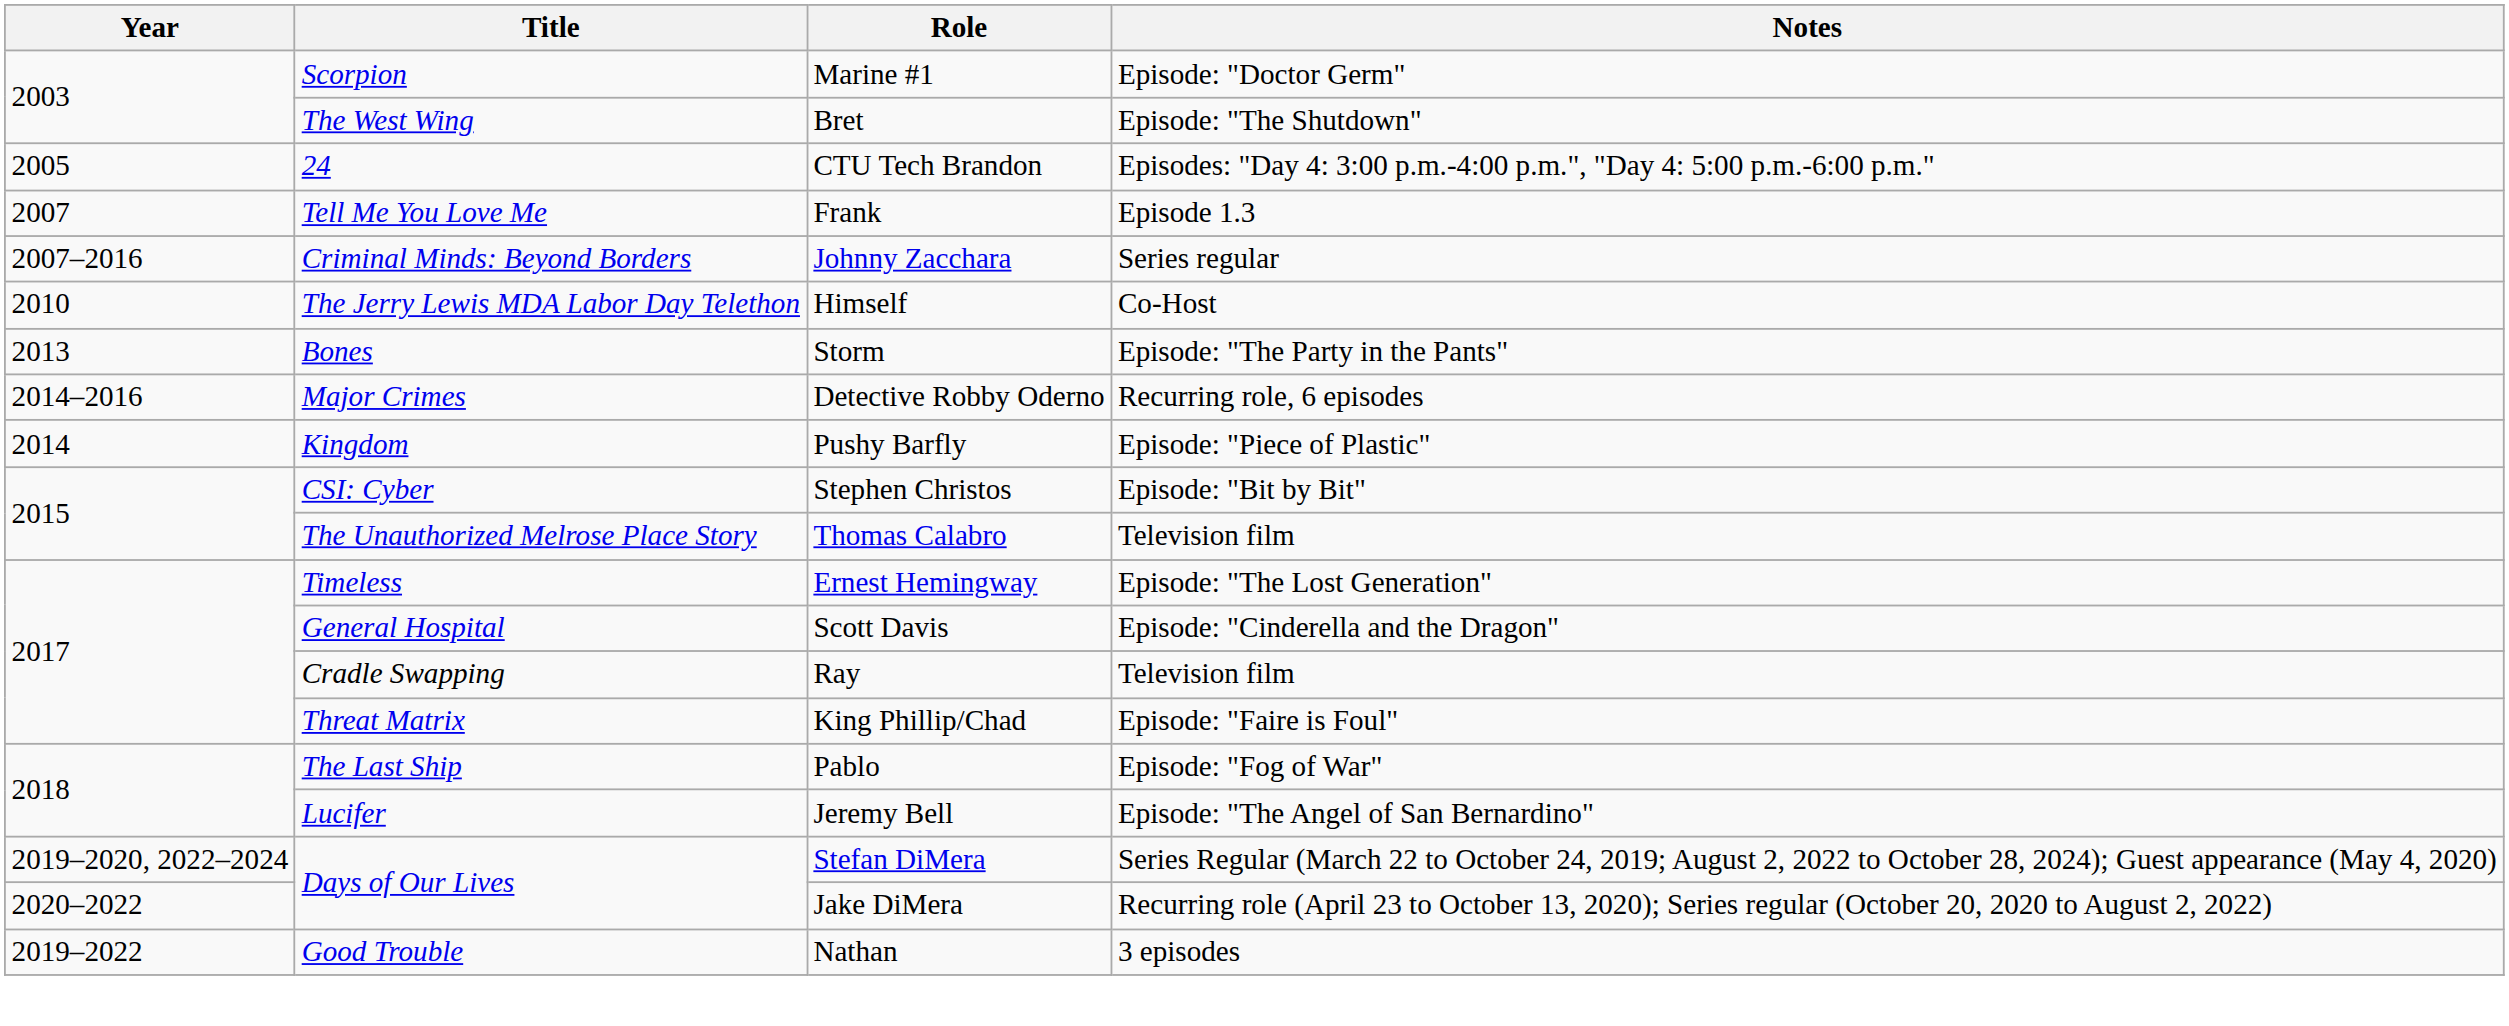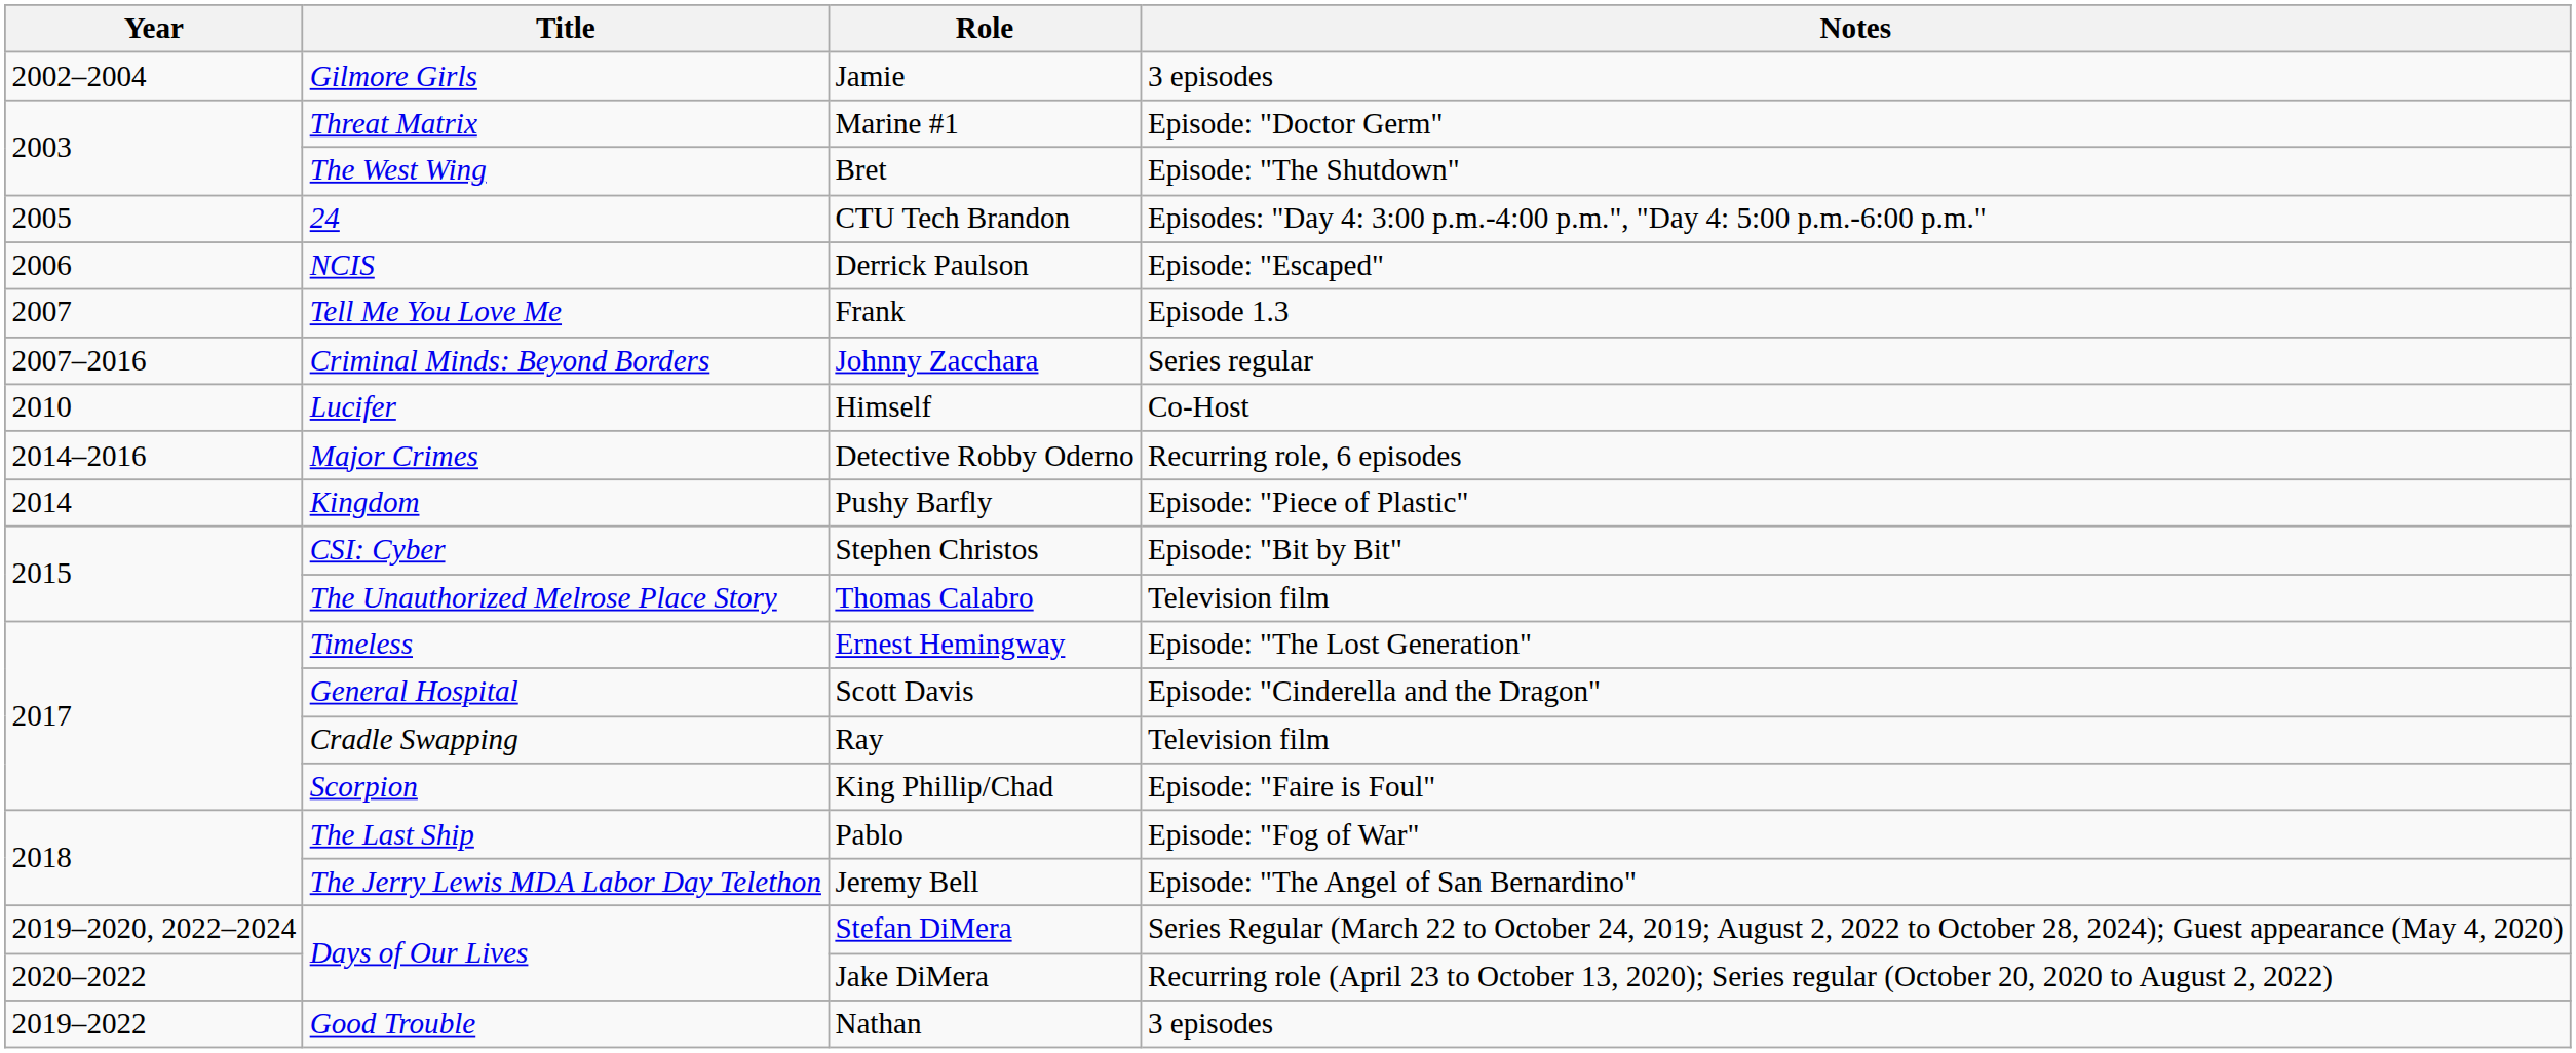 <table class="wikitable">
 <tr>
 <th>Year</th>
 <th>Title</th>
 <th>Role</th>
 <th>Notes</th>
 </tr>
 <tr>
+<td>2002–2004</td>
+<td><em><a href='#'>Gilmore Girls</a></em></td>
+<td>Jamie</td>
+<td>3 episodes</td>
+</tr>
+<tr>
 <td rowspan="2">2003</td>
-<td><em><a href='#'>Scorpion</a></em></td>
+<td><em><a href='#'>Threat Matrix</a></em></td>
 <td>Marine #1</td>
 <td>Episode: "Doctor Germ"</td>
 </tr>
 <tr>
 <td><em><a href='#'>The West Wing</a></em></td>
 <td>Bret</td>
 <td>Episode: "The Shutdown"</td>
 </tr>
 <tr>
 <td>2005</td>
 <td><em><a href='#'>24</a></em></td>
 <td>CTU Tech Brandon</td>
 <td>Episodes: "Day 4: 3:00 p.m.-4:00 p.m.", "Day 4: 5:00 p.m.-6:00 p.m."</td>
 </tr>
 <tr>
+<td>2006</td>
+<td><em><a href='#'>NCIS</a></em></td>
+<td>Derrick Paulson</td>
+<td>Episode: "Escaped"</td>
+</tr>
+<tr>
 <td>2007</td>
 <td><em><a href='#'>Tell Me You Love Me</a></em></td>
 <td>Frank</td>
 <td>Episode 1.3</td>
 </tr>
 <tr>
 <td>2007–2016</td>
 <td><em><a href='#'>Criminal Minds: Beyond Borders</a></em></td>
 <td><a href='#'>Johnny Zacchara</a></td>
 <td>Series regular</td>
 </tr>
 <tr>
 <td>2010</td>
-<td><em><a href='#'>The Jerry Lewis MDA Labor Day Telethon</a></em></td>
+<td><em><a href='#'>Lucifer</a></em></td>
 <td>Himself</td>
 <td>Co-Host</td>
-</tr>
-<tr>
-<td>2013</td>
-<td><em><a href='#'>Bones</a></em></td>
-<td>Storm</td>
-<td>Episode: "The Party in the Pants"</td>
 </tr>
 <tr>
 <td>2014–2016</td>
 <td><em><a href='#'>Major Crimes</a></em></td>
 <td>Detective Robby Oderno</td>
 <td>Recurring role, 6 episodes</td>
 </tr>
 <tr>
 <td>2014</td>
 <td><em><a href='#'>Kingdom</a></em></td>
 <td>Pushy Barfly</td>
 <td>Episode: "Piece of Plastic"</td>
 </tr>
 <tr>
 <td rowspan="2">2015</td>
 <td><em><a href='#'>CSI: Cyber</a></em></td>
 <td>Stephen Christos</td>
 <td>Episode: "Bit by Bit"</td>
 </tr>
 <tr>
 <td><em><a href='#'>The Unauthorized Melrose Place Story</a></em></td>
 <td><a href='#'>Thomas Calabro</a></td>
 <td>Television film</td>
 </tr>
 <tr>
 <td rowspan="4">2017</td>
 <td><em><a href='#'>Timeless</a></em></td>
 <td><a href='#'>Ernest Hemingway</a></td>
 <td>Episode: "The Lost Generation"</td>
 </tr>
 <tr>
 <td><em><a href='#'>General Hospital</a></em></td>
 <td>Scott Davis</td>
 <td>Episode: "Cinderella and the Dragon"</td>
 </tr>
 <tr>
 <td><em>Cradle Swapping</em></td>
 <td>Ray</td>
 <td>Television film</td>
 </tr>
 <tr>
-<td><em><a href='#'>Threat Matrix</a></em></td>
+<td><em><a href='#'>Scorpion</a></em></td>
 <td>King Phillip/Chad</td>
 <td>Episode: "Faire is Foul"</td>
 </tr>
 <tr>
 <td rowspan="2">2018</td>
 <td><em><a href='#'>The Last Ship</a></em></td>
 <td>Pablo</td>
 <td>Episode: "Fog of War"</td>
 </tr>
 <tr>
-<td><em><a href='#'>Lucifer</a></em></td>
+<td><em><a href='#'>The Jerry Lewis MDA Labor Day Telethon</a></em></td>
 <td>Jeremy Bell</td>
 <td>Episode: "The Angel of San Bernardino"</td>
 </tr>
 <tr>
 <td>2019–2020, 2022–2024</td>
 <td rowspan="2"><em><a href='#'>Days of Our Lives</a></em></td>
 <td><a href='#'>Stefan DiMera</a></td>
 <td>Series Regular (March 22 to October 24, 2019; August 2, 2022 to October 28, 2024); Guest appearance (May 4, 2020)</td>
 </tr>
 <tr>
 <td>2020–2022</td>
 <td>Jake DiMera</td>
 <td>Recurring role (April 23 to October 13, 2020); Series regular (October 20, 2020 to August 2, 2022)</td>
 </tr>
 <tr>
 <td>2019–2022</td>
 <td><em><a href='#'>Good Trouble</a></em></td>
 <td>Nathan</td>
 <td>3 episodes</td>
 </tr>
 </table>
